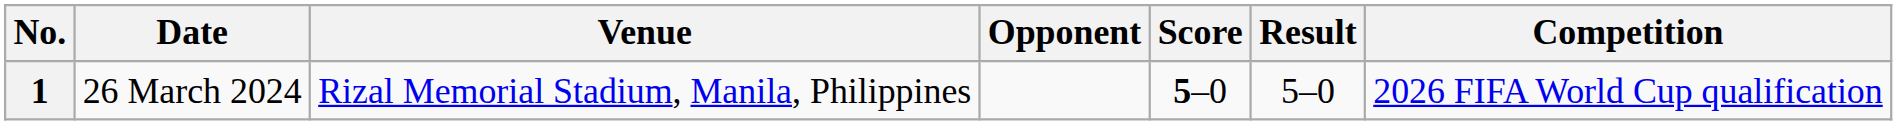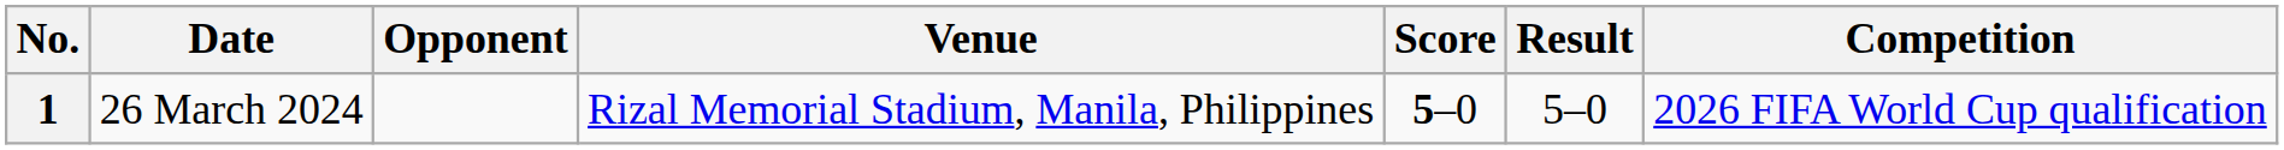 <table class="wikitable sortable plainrowheaders">
 <tr>
 <th scope="col">No.</th>
 <th scope="col" data-sort-type="date">Date</th>
+<th scope="col">Opponent</th>
 <th scope="col">Venue</th>
-<th scope="col">Opponent</th>
 <th scope="col">Score</th>
 <th scope="col">Result</th>
 <th scope="col">Competition</th>
 </tr>
 <tr>
 <th scope="row">1</th>
 <td>26 March 2024</td>
+<td></td>
 <td><a href='#'>Rizal Memorial Stadium</a>, <a href='#'>Manila</a>, Philippines</td>
-<td></td>
 <td align="center"><strong>5</strong>–0</td>
 <td align="center">5–0</td>
 <td><a href='#'>2026 FIFA World Cup qualification</a></td>
 </tr>
 </table>
